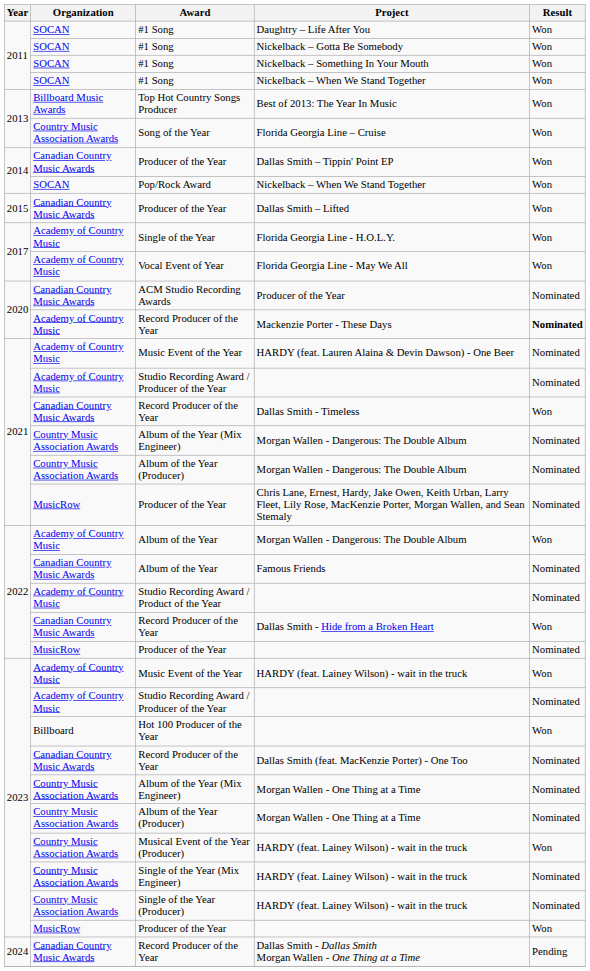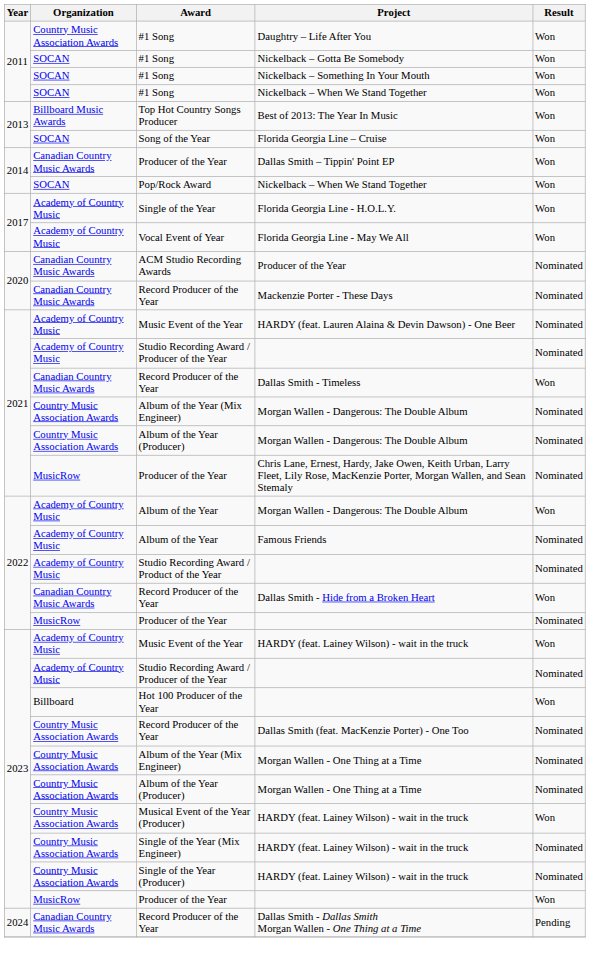 <table class="wikitable">
 <tr>
 <th>Year</th>
 <th>Organization</th>
 <th>Award</th>
 <th>Project</th>
 <th>Result</th>
 </tr>
 <tr>
 <td rowspan="4">2011</td>
-<td><a href='#'>SOCAN</a></td>
+<td><a href='#'>Country Music Association Awards</a></td>
 <td>#1 Song</td>
 <td>Daughtry – Life After You</td>
 <td>Won</td>
 </tr>
 <tr>
 <td><a href='#'>SOCAN</a></td>
 <td>#1 Song</td>
 <td>Nickelback – Gotta Be Somebody</td>
 <td>Won</td>
 </tr>
 <tr>
 <td><a href='#'>SOCAN</a></td>
 <td>#1 Song</td>
 <td>Nickelback – Something In Your Mouth</td>
 <td>Won</td>
 </tr>
 <tr>
 <td><a href='#'>SOCAN</a></td>
 <td>#1 Song</td>
 <td>Nickelback – When We Stand Together</td>
 <td>Won</td>
 </tr>
 <tr>
 <td rowspan="2">2013</td>
 <td><a href='#'>Billboard Music Awards</a></td>
 <td>Top Hot Country Songs Producer</td>
 <td>Best of 2013: The Year In Music</td>
 <td>Won</td>
 </tr>
 <tr>
-<td><a href='#'>Country Music Association Awards</a></td>
+<td><a href='#'>SOCAN</a></td>
 <td>Song of the Year</td>
 <td>Florida Georgia Line – Cruise</td>
 <td>Won</td>
 </tr>
 <tr>
 <td rowspan="2">2014</td>
 <td><a href='#'>Canadian Country Music Awards</a></td>
 <td>Producer of the Year</td>
 <td>Dallas Smith – Tippin' Point EP</td>
 <td>Won</td>
 </tr>
 <tr>
 <td><a href='#'>SOCAN</a></td>
 <td>Pop/Rock Award</td>
 <td>Nickelback – When We Stand Together</td>
-<td>Won</td>
-</tr>
-<tr>
-<td>2015</td>
-<td><a href='#'>Canadian Country Music Awards</a></td>
-<td>Producer of the Year</td>
-<td>Dallas Smith – Lifted</td>
 <td>Won</td>
 </tr>
 <tr>
 <td rowspan="2">2017</td>
 <td><a href='#'>Academy of Country Music</a></td>
 <td>Single of the Year</td>
 <td>Florida Georgia Line - H.O.L.Y.</td>
 <td>Won</td>
 </tr>
 <tr>
 <td><a href='#'>Academy of Country Music</a></td>
 <td>Vocal Event of Year</td>
 <td>Florida Georgia Line - May We All</td>
 <td>Won</td>
 </tr>
 <tr>
 <td rowspan="2">2020</td>
 <td><a href='#'>Canadian Country Music Awards</a></td>
 <td>ACM Studio Recording Awards</td>
 <td>Producer of the Year</td>
 <td>Nominated</td>
 </tr>
 <tr>
-<td><a href='#'>Academy of Country Music</a></td>
+<td><a href='#'>Canadian Country Music Awards</a></td>
 <td>Record Producer of the Year</td>
 <td>Mackenzie Porter - These Days</td>
-<td><strong>Nominated</strong></td>
+<td>Nominated</td>
 </tr>
 <tr>
 <td rowspan="6">2021</td>
 <td><a href='#'>Academy of Country Music</a></td>
 <td>Music Event of the Year</td>
 <td>HARDY (feat. Lauren Alaina & Devin Dawson) - One Beer</td>
 <td>Nominated</td>
 </tr>
 <tr>
 <td><a href='#'>Academy of Country Music</a></td>
 <td>Studio Recording Award / Producer of the Year</td>
 <td></td>
 <td>Nominated</td>
 </tr>
 <tr>
 <td><a href='#'>Canadian Country Music Awards</a></td>
 <td>Record Producer of the Year</td>
 <td>Dallas Smith - Timeless</td>
 <td>Won</td>
 </tr>
 <tr>
 <td><a href='#'>Country Music Association Awards</a></td>
 <td>Album of the Year (Mix Engineer)</td>
 <td>Morgan Wallen - Dangerous: The Double Album</td>
 <td>Nominated</td>
 </tr>
 <tr>
 <td><a href='#'>Country Music Association Awards</a></td>
 <td>Album of the Year (Producer)</td>
 <td>Morgan Wallen - Dangerous: The Double Album</td>
 <td>Nominated</td>
 </tr>
 <tr>
 <td><a href='#'>MusicRow</a></td>
 <td>Producer of the Year</td>
 <td>Chris Lane, Ernest, Hardy, Jake Owen, Keith Urban, Larry Fleet, Lily Rose, MacKenzie Porter, Morgan Wallen, and Sean Stemaly</td>
 <td>Nominated</td>
 </tr>
 <tr>
 <td rowspan="5">2022</td>
 <td><a href='#'>Academy of Country Music</a></td>
 <td>Album of the Year</td>
 <td>Morgan Wallen - Dangerous: The Double Album</td>
 <td>Won</td>
 </tr>
 <tr>
-<td><a href='#'>Canadian Country Music Awards</a></td>
+<td><a href='#'>Academy of Country Music</a></td>
 <td>Album of the Year</td>
 <td>Famous Friends</td>
 <td>Nominated</td>
 </tr>
 <tr>
 <td><a href='#'>Academy of Country Music</a></td>
 <td>Studio Recording Award / Product of the Year</td>
 <td></td>
 <td>Nominated</td>
 </tr>
 <tr>
 <td><a href='#'>Canadian Country Music Awards</a></td>
 <td>Record Producer of the Year</td>
 <td>Dallas Smith - <a href='#'>Hide from a Broken Heart</a></td>
 <td>Won</td>
 </tr>
 <tr>
 <td><a href='#'>MusicRow</a></td>
 <td>Producer of the Year</td>
 <td></td>
 <td>Nominated</td>
 </tr>
 <tr>
 <td rowspan="10">2023</td>
 <td><a href='#'>Academy of Country Music</a></td>
 <td>Music Event of the Year</td>
 <td>HARDY (feat. Lainey Wilson) - wait in the truck</td>
 <td>Won</td>
 </tr>
 <tr>
 <td><a href='#'>Academy of Country Music</a></td>
 <td>Studio Recording Award / Producer of the Year</td>
 <td></td>
 <td>Nominated</td>
 </tr>
 <tr>
 <td>Billboard</td>
 <td>Hot 100 Producer of the Year</td>
 <td></td>
 <td>Won</td>
 </tr>
 <tr>
-<td><a href='#'>Canadian Country Music Awards</a></td>
+<td><a href='#'>Country Music Association Awards</a></td>
 <td>Record Producer of the Year</td>
 <td>Dallas Smith (feat. MacKenzie Porter) - One Too</td>
 <td>Nominated</td>
 </tr>
 <tr>
 <td><a href='#'>Country Music Association Awards</a></td>
 <td>Album of the Year (Mix Engineer)</td>
 <td>Morgan Wallen - One Thing at a Time</td>
 <td>Nominated</td>
 </tr>
 <tr>
 <td><a href='#'>Country Music Association Awards</a></td>
 <td>Album of the Year (Producer)</td>
 <td>Morgan Wallen - One Thing at a Time</td>
 <td>Nominated</td>
 </tr>
 <tr>
 <td><a href='#'>Country Music Association Awards</a></td>
 <td>Musical Event of the Year (Producer)</td>
 <td>HARDY (feat. Lainey Wilson) - wait in the truck</td>
 <td>Won</td>
 </tr>
 <tr>
 <td><a href='#'>Country Music Association Awards</a></td>
 <td>Single of the Year (Mix Engineer)</td>
 <td>HARDY (feat. Lainey Wilson) - wait in the truck</td>
 <td>Nominated</td>
 </tr>
 <tr>
 <td><a href='#'>Country Music Association Awards</a></td>
 <td>Single of the Year (Producer)</td>
 <td>HARDY (feat. Lainey Wilson) - wait in the truck</td>
 <td>Nominated</td>
 </tr>
 <tr>
 <td><a href='#'>MusicRow</a></td>
 <td>Producer of the Year</td>
 <td></td>
 <td>Won</td>
 </tr>
 <tr>
 <td>2024</td>
 <td><a href='#'>Canadian Country Music Awards</a></td>
 <td>Record Producer of the Year</td>
 <td>Dallas Smith - <em>Dallas Smith</em><br>Morgan Wallen - <em>One Thing at a Time</em></td>
 <td>Pending</td>
 </tr>
 <tr>
 </tr>
 </table>
